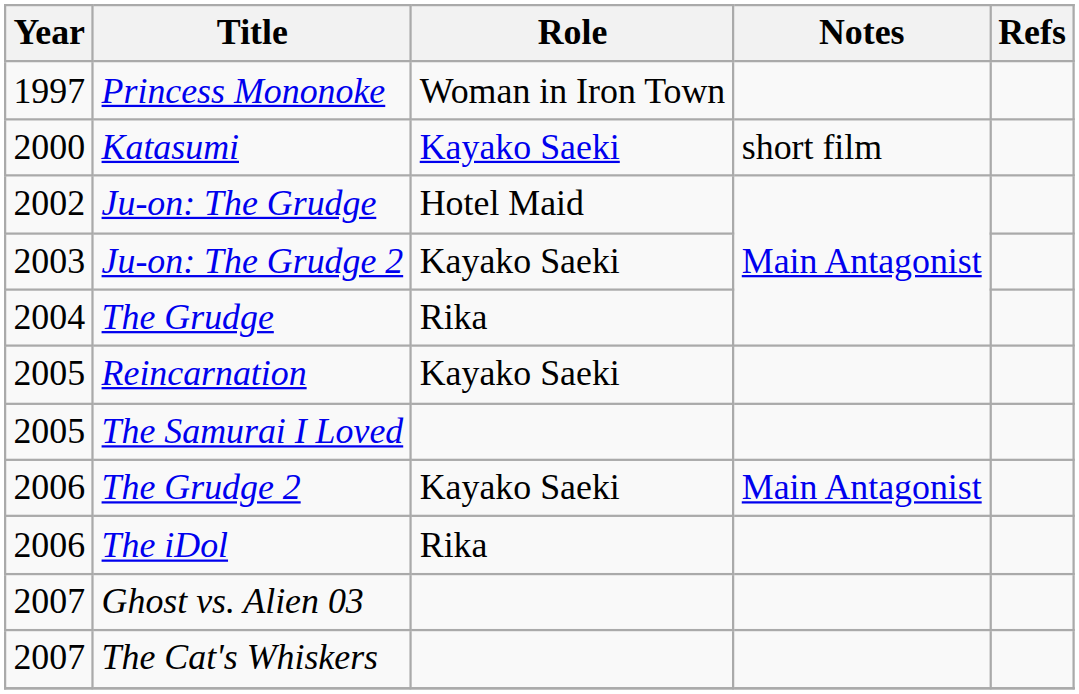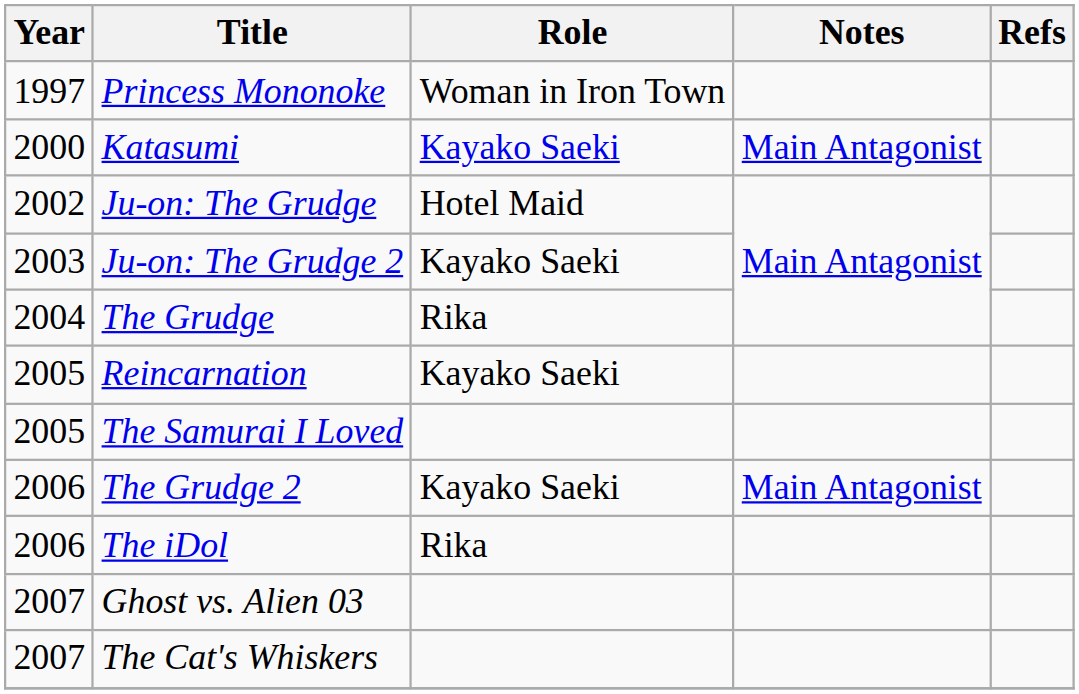 <table class="wikitable">
 <tr>
 <th>Year</th>
 <th>Title</th>
 <th>Role</th>
 <th>Notes</th>
 <th>Refs</th>
 </tr>
 <tr>
 <td>1997</td>
 <td><em><a href='#'>Princess Mononoke</a></em></td>
 <td>Woman in Iron Town</td>
 <td></td>
 <td></td>
 </tr>
 <tr>
 <td>2000</td>
 <td><em><a href='#'>Katasumi</a></em></td>
 <td><a href='#'>Kayako Saeki</a></td>
-<td>short film</td>
+<td><a href='#'>Main Antagonist</a></td>
 <td></td>
 </tr>
 <tr>
 <td>2002</td>
 <td><em><a href='#'>Ju-on: The Grudge</a></em></td>
 <td>Hotel Maid</td>
 <td rowspan="3"><a href='#'>Main Antagonist</a></td>
 <td></td>
 </tr>
 <tr>
 <td>2003</td>
 <td><em><a href='#'>Ju-on: The Grudge 2</a></em></td>
 <td>Kayako Saeki</td>
 <td></td>
 </tr>
 <tr>
 <td>2004</td>
 <td><em><a href='#'>The Grudge</a></em></td>
 <td>Rika</td>
 <td></td>
 </tr>
 <tr>
 <td>2005</td>
 <td><em><a href='#'>Reincarnation</a></em></td>
 <td>Kayako Saeki</td>
 <td></td>
 <td></td>
 </tr>
 <tr>
 <td>2005</td>
 <td><em><a href='#'>The Samurai I Loved</a></em></td>
 <td></td>
 <td></td>
 <td></td>
 </tr>
 <tr>
 <td>2006</td>
 <td><em><a href='#'>The Grudge 2</a></em></td>
 <td>Kayako Saeki</td>
 <td><a href='#'>Main Antagonist</a></td>
 <td></td>
 </tr>
 <tr>
 <td>2006</td>
 <td><em><a href='#'>The iDol</a></em></td>
 <td>Rika</td>
 <td></td>
 <td></td>
 </tr>
 <tr>
 <td>2007</td>
 <td><em>Ghost vs. Alien 03</em></td>
 <td></td>
 <td></td>
 <td></td>
 </tr>
 <tr>
 <td>2007</td>
 <td><em>The Cat's Whiskers</em></td>
 <td></td>
 <td></td>
 <td></td>
 </tr>
 <tr>
 </tr>
 </table>
